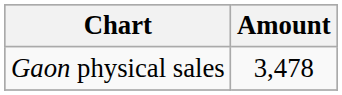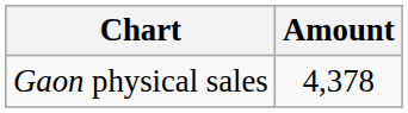 <table class="wikitable">
 <tr>
 <th>Chart</th>
 <th>Amount</th>
 </tr>
 <tr>
 <td><em>Gaon</em> physical sales</td>
-<td style="text-align:center">3,478</td>
+<td style="text-align:center">4,378</td>
 </tr>
 </table>
